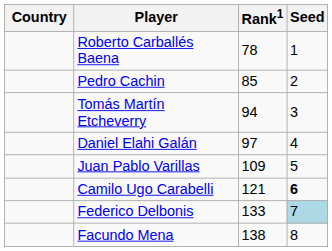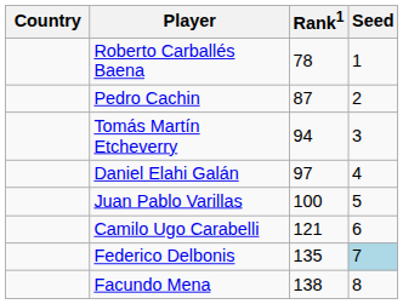 <table class="sortable wikitable">
 <tr>
 <th width="70">Country</th>
 <th width="175">Player</th>
 <th>Rank<sup>1</sup></th>
 <th>Seed</th>
 </tr>
 <tr>
 <td></td>
 <td><a href='#'>Roberto Carballés Baena</a></td>
 <td>78</td>
 <td>1</td>
 </tr>
 <tr>
 <td></td>
 <td><a href='#'>Pedro Cachin</a></td>
-<td>85</td>
+<td>87</td>
 <td>2</td>
 </tr>
 <tr>
 <td></td>
 <td><a href='#'>Tomás Martín Etcheverry</a></td>
 <td>94</td>
 <td>3</td>
 </tr>
 <tr>
 <td></td>
 <td><a href='#'>Daniel Elahi Galán</a></td>
 <td>97</td>
 <td>4</td>
 </tr>
 <tr>
 <td></td>
 <td><a href='#'>Juan Pablo Varillas</a></td>
-<td>109</td>
+<td>100</td>
 <td>5</td>
 </tr>
 <tr>
 <td></td>
 <td><a href='#'>Camilo Ugo Carabelli</a></td>
 <td>121</td>
-<td><strong>6</strong></td>
+<td>6</td>
 </tr>
 <tr>
 <td></td>
 <td><a href='#'>Federico Delbonis</a></td>
-<td>133</td>
+<td>135</td>
 <td style="background: lightblue;">7</td>
 </tr>
 <tr>
 <td></td>
 <td><a href='#'>Facundo Mena</a></td>
 <td>138</td>
 <td>8</td>
 </tr>
 </table>
